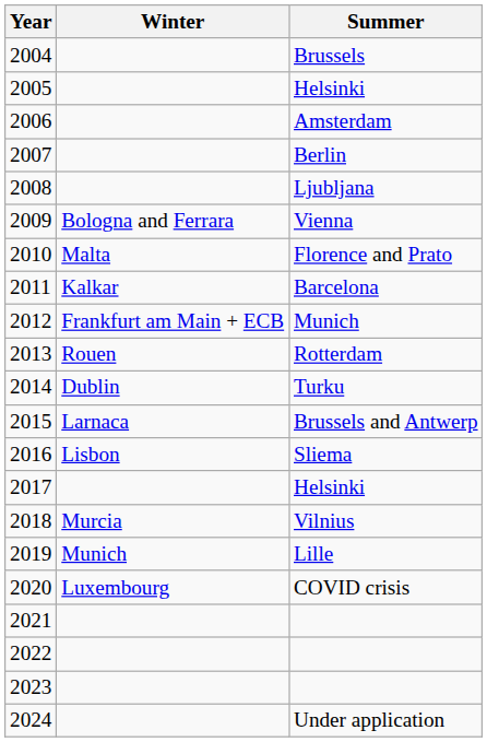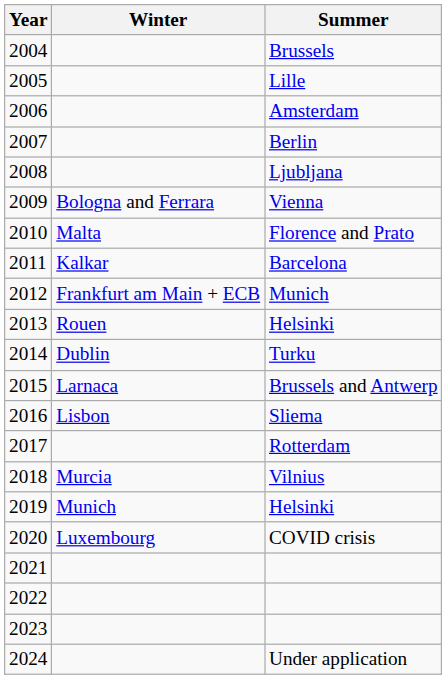 <table class="wikitable">
 <tr>
 <th>Year</th>
 <th>Winter</th>
 <th>Summer</th>
 </tr>
 <tr>
 <td>2004</td>
 <td></td>
 <td> <a href='#'>Brussels</a></td>
 </tr>
 <tr>
 <td>2005</td>
 <td></td>
-<td> <a href='#'>Helsinki</a></td>
+<td> <a href='#'>Lille</a></td>
 </tr>
 <tr>
 <td>2006</td>
 <td></td>
 <td> <a href='#'>Amsterdam</a></td>
 </tr>
 <tr>
 <td>2007</td>
 <td></td>
 <td> <a href='#'>Berlin</a></td>
 </tr>
 <tr>
 <td>2008</td>
 <td></td>
 <td> <a href='#'>Ljubljana</a></td>
 </tr>
 <tr>
 <td>2009</td>
 <td> <a href='#'>Bologna</a> and <a href='#'>Ferrara</a></td>
 <td> <a href='#'>Vienna</a></td>
 </tr>
 <tr>
 <td>2010</td>
 <td> <a href='#'>Malta</a></td>
 <td> <a href='#'>Florence</a> and <a href='#'>Prato</a></td>
 </tr>
 <tr>
 <td>2011</td>
 <td> <a href='#'>Kalkar</a></td>
 <td> <a href='#'>Barcelona</a></td>
 </tr>
 <tr>
 <td>2012</td>
 <td> <a href='#'>Frankfurt am Main</a> + <a href='#'>ECB</a></td>
 <td> <a href='#'>Munich</a></td>
 </tr>
 <tr>
 <td>2013</td>
 <td> <a href='#'>Rouen</a></td>
-<td> <a href='#'>Rotterdam</a></td>
+<td> <a href='#'>Helsinki</a></td>
 </tr>
 <tr>
 <td>2014</td>
 <td> <a href='#'>Dublin</a></td>
 <td> <a href='#'>Turku</a></td>
 </tr>
 <tr>
 <td>2015</td>
 <td> <a href='#'>Larnaca</a></td>
 <td> <a href='#'>Brussels</a> and <a href='#'>Antwerp</a></td>
 </tr>
 <tr>
 <td>2016</td>
 <td> <a href='#'>Lisbon</a></td>
 <td> <a href='#'>Sliema</a></td>
 </tr>
 <tr>
 <td>2017</td>
 <td></td>
-<td> <a href='#'>Helsinki</a></td>
+<td> <a href='#'>Rotterdam</a></td>
 </tr>
 <tr>
 <td>2018</td>
 <td> <a href='#'>Murcia</a></td>
 <td> <a href='#'>Vilnius</a></td>
 </tr>
 <tr>
 <td>2019</td>
 <td> <a href='#'>Munich</a></td>
-<td> <a href='#'>Lille</a></td>
+<td> <a href='#'>Helsinki</a></td>
 </tr>
 <tr>
 <td>2020</td>
 <td> <a href='#'>Luxembourg</a></td>
 <td>COVID crisis</td>
 </tr>
 <tr>
 <td>2021</td>
 <td></td>
 <td></td>
 </tr>
 <tr>
 <td>2022</td>
 <td></td>
 <td></td>
 </tr>
 <tr>
 <td>2023</td>
 <td></td>
 <td></td>
 </tr>
 <tr>
 <td>2024</td>
 <td></td>
 <td>Under application</td>
 </tr>
 </table>
